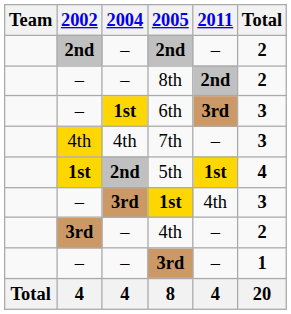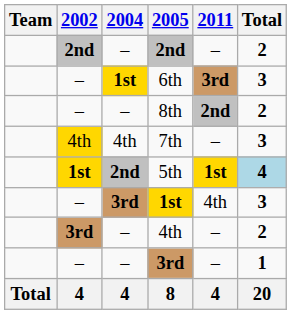 <table class=wikitable style="text-align:center; font-size:90%">
 <tr>
 <th>Team</th>
 <th><a href='#'>2002</a></th>
 <th><a href='#'>2004</a></th>
 <th><a href='#'>2005</a></th>
 <th><a href='#'>2011</a></th>
 <th>Total</th>
 </tr>
 <tr>
 <td align=left></td>
 <td bgcolor=silver><strong>2nd</strong></td>
 <td>–</td>
 <td bgcolor=silver><strong>2nd</strong></td>
 <td>–</td>
 <td><strong>2</strong></td>
 </tr>
 <tr>
 <td align=left></td>
 <td>–</td>
+<td bgcolor=gold><strong>1st</strong></td>
+<td>6th</td>
+<td bgcolor=#cc9966><strong>3rd</strong></td>
+<td><strong>3</strong></td>
+</tr>
+<tr>
+<td align=left></td>
+<td>–</td>
 <td>–</td>
 <td>8th</td>
 <td bgcolor=silver><strong>2nd</strong></td>
 <td><strong>2</strong></td>
-</tr>
-<tr>
-<td align=left></td>
-<td>–</td>
-<td bgcolor=gold><strong>1st</strong></td>
-<td>6th</td>
-<td bgcolor=#cc9966><strong>3rd</strong></td>
-<td><strong>3</strong></td>
 </tr>
 <tr>
 <td align=left></td>
 <td style="background: gold;">4th</td>
 <td>4th</td>
 <td>7th</td>
 <td>–</td>
 <td><strong>3</strong></td>
 </tr>
 <tr>
 <td align=left></td>
 <td bgcolor=gold><strong>1st</strong></td>
 <td bgcolor=silver><strong>2nd</strong></td>
 <td>5th</td>
 <td bgcolor=gold><strong>1st</strong></td>
-<td><strong>4</strong></td>
+<td style="background: lightblue;"><strong>4</strong></td>
 </tr>
 <tr>
 <td align=left></td>
 <td>–</td>
 <td bgcolor=#cc9966><strong>3rd</strong></td>
 <td bgcolor=gold><strong>1st</strong></td>
 <td>4th</td>
 <td><strong>3</strong></td>
 </tr>
 <tr>
 <td align=left></td>
 <td bgcolor=#cc9966><strong>3rd</strong></td>
 <td>–</td>
 <td>4th</td>
 <td>–</td>
 <td><strong>2</strong></td>
 </tr>
 <tr>
 <td align=left></td>
 <td>–</td>
 <td>–</td>
 <td bgcolor=#cc9966><strong>3rd</strong></td>
 <td>–</td>
 <td><strong>1</strong></td>
 </tr>
 <tr>
 <th>Total</th>
 <th>4</th>
 <th>4</th>
 <th>8</th>
 <th>4</th>
 <th>20</th>
 </tr>
 </table>
